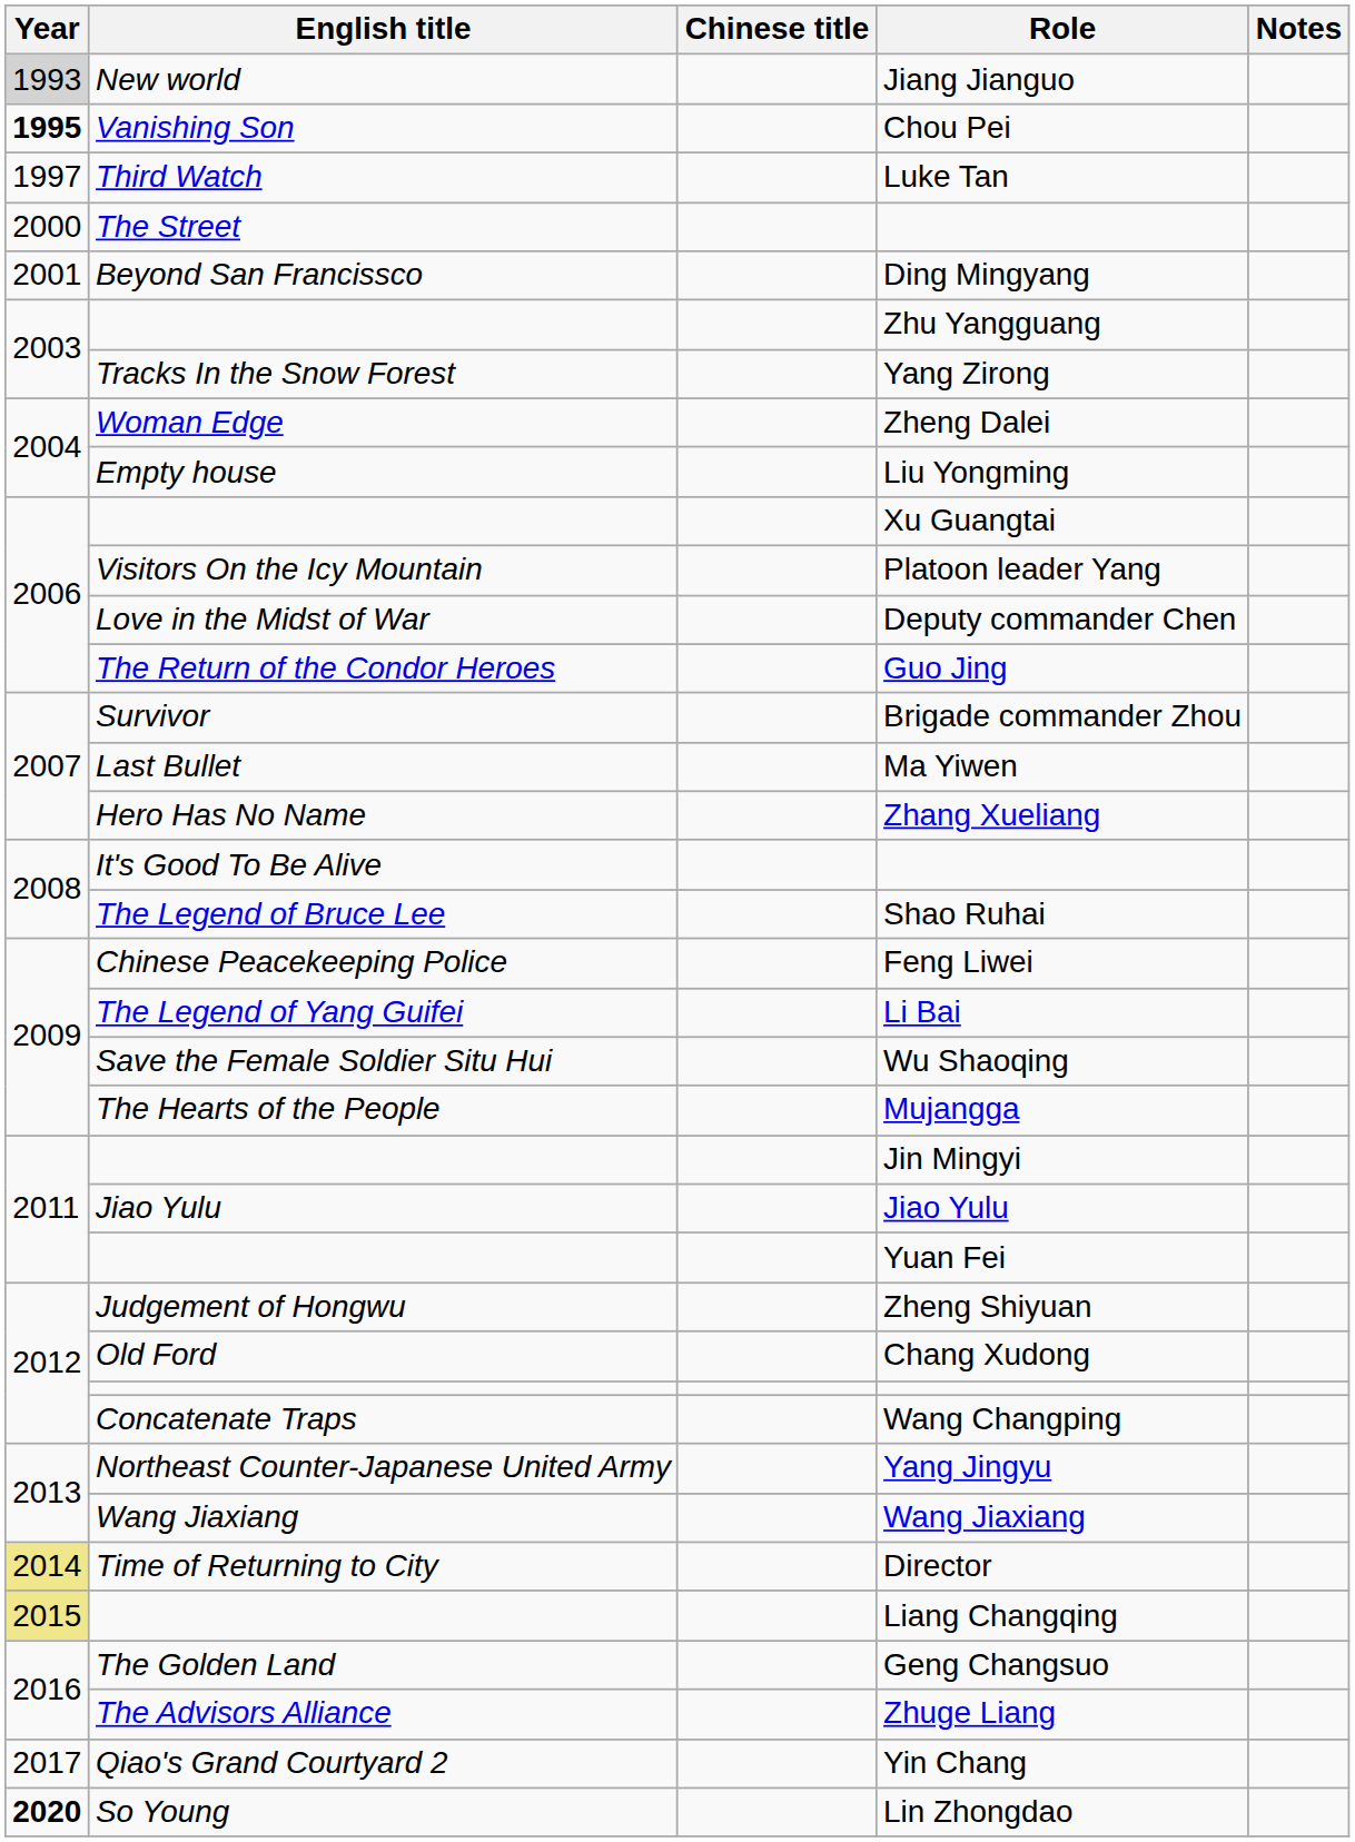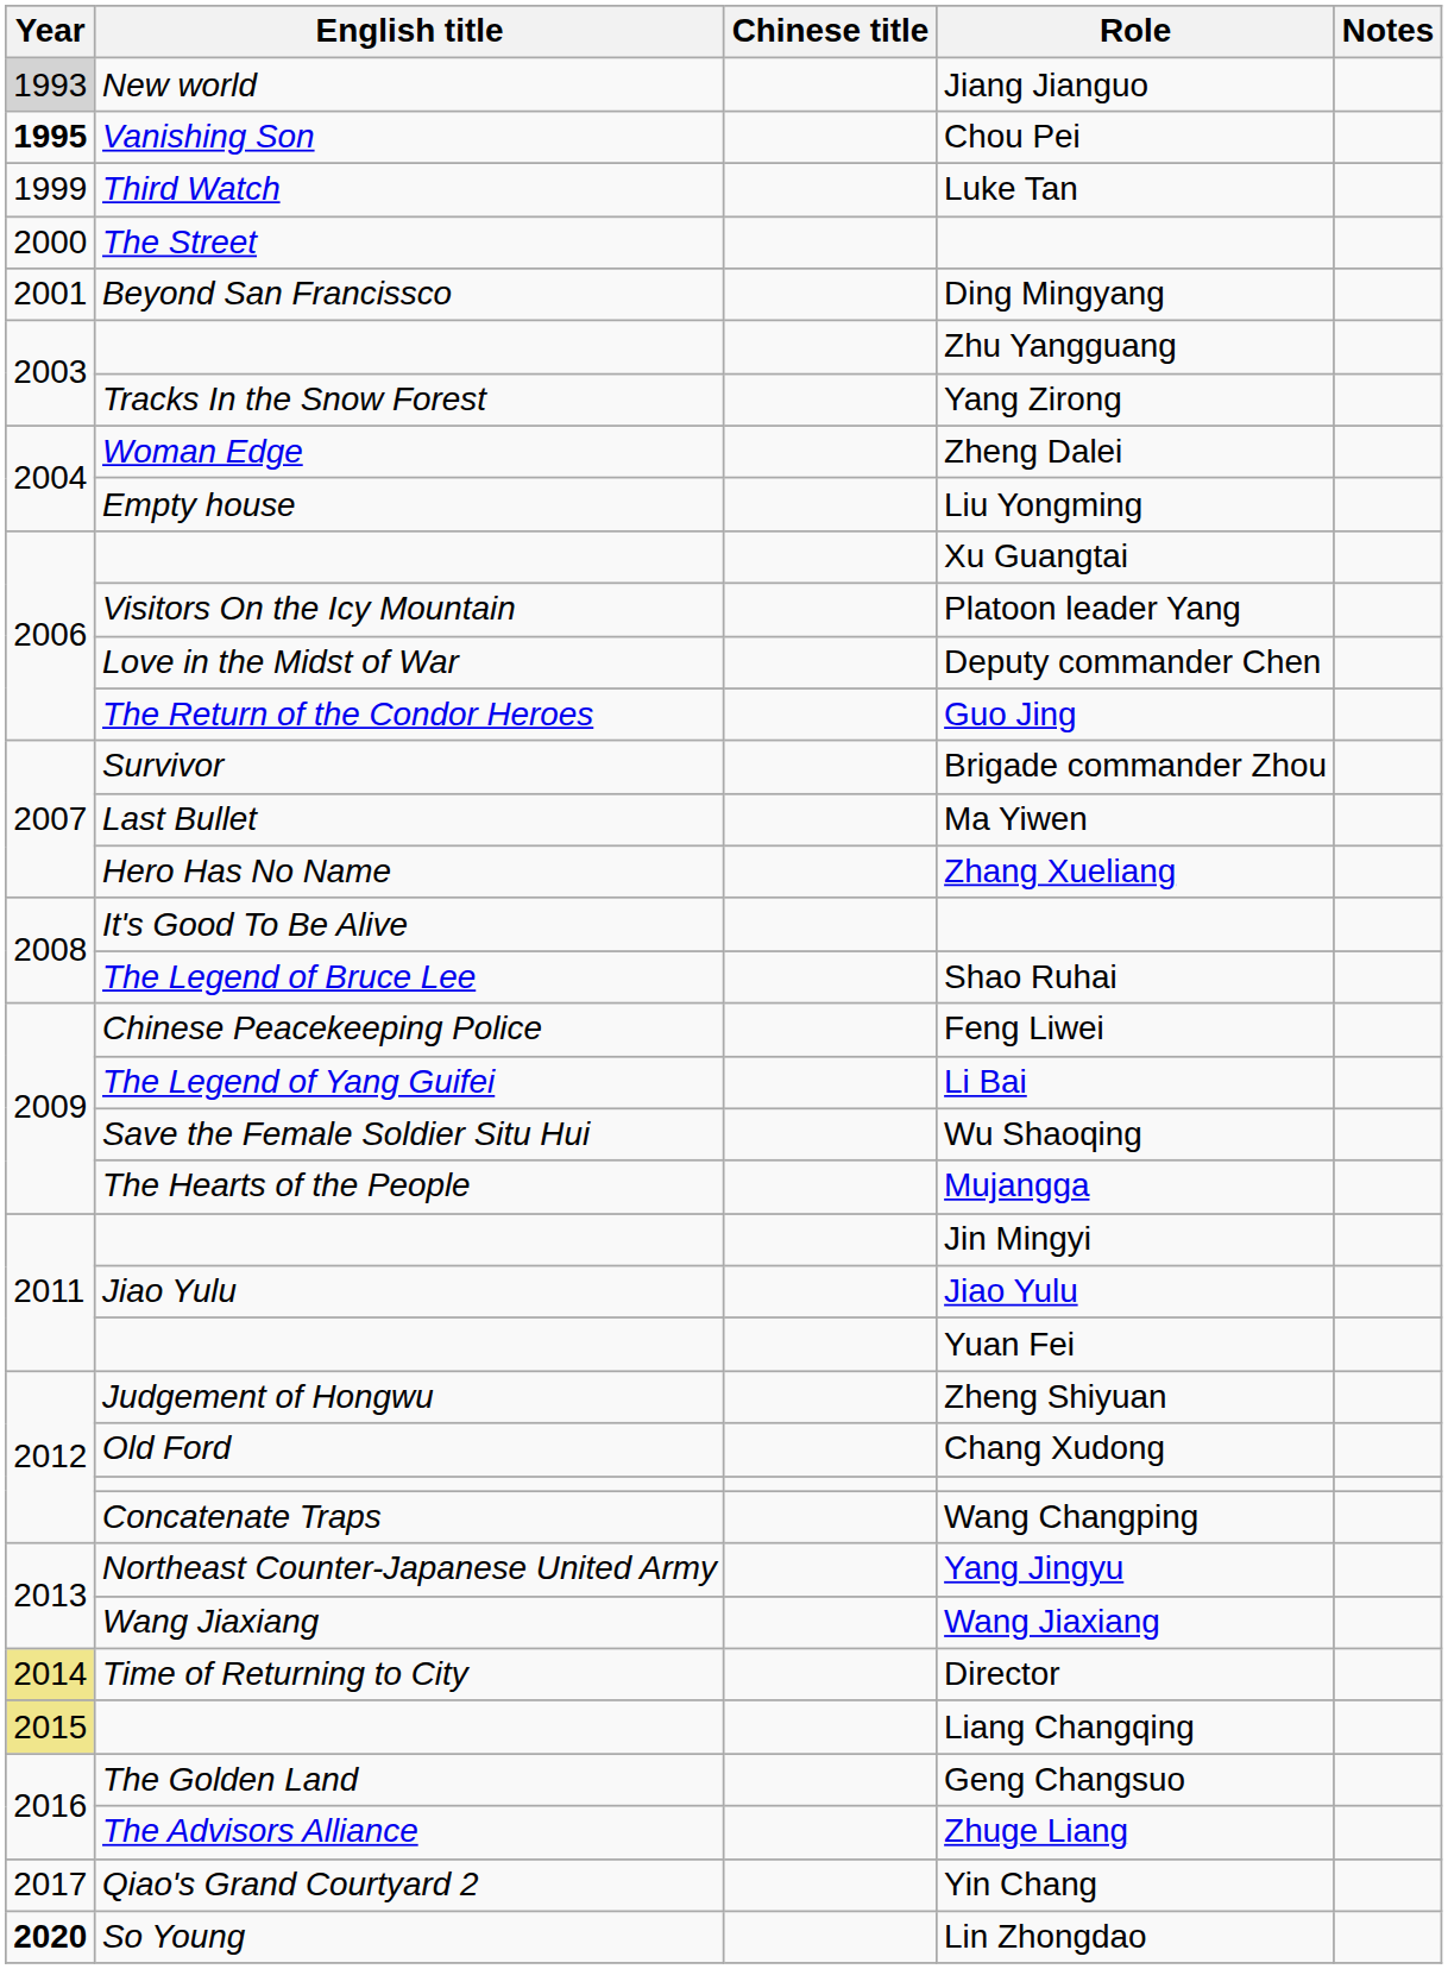 <table class="wikitable">
 <tr>
 <th>Year</th>
 <th>English title</th>
 <th>Chinese title</th>
 <th>Role</th>
 <th>Notes</th>
 </tr>
 <tr>
 <td style="background: lightgrey;">1993</td>
 <td><em>New world</em></td>
 <td></td>
 <td>Jiang Jianguo</td>
 <td></td>
 </tr>
 <tr>
 <td><strong>1995</strong></td>
 <td><em><a href='#'>Vanishing Son</a></em></td>
 <td></td>
 <td>Chou Pei</td>
 <td></td>
 </tr>
 <tr>
-<td>1997</td>
+<td>1999</td>
 <td><em><a href='#'>Third Watch</a></em></td>
 <td></td>
 <td>Luke Tan</td>
 <td></td>
 </tr>
 <tr>
 <td>2000</td>
 <td><em><a href='#'>The Street</a></em></td>
 <td></td>
 <td></td>
 <td></td>
 </tr>
 <tr>
 <td>2001</td>
 <td><em>Beyond San Francissco</em></td>
 <td></td>
 <td>Ding Mingyang</td>
 <td></td>
 </tr>
 <tr>
 <td rowspan="2">2003</td>
 <td></td>
 <td></td>
 <td>Zhu Yangguang</td>
 <td></td>
 </tr>
 <tr>
 <td><em>Tracks In the Snow Forest</em></td>
 <td></td>
 <td>Yang Zirong</td>
 <td></td>
 </tr>
 <tr>
 <td rowspan="2">2004</td>
 <td><em><a href='#'>Woman Edge</a></em></td>
 <td></td>
 <td>Zheng Dalei</td>
 <td></td>
 </tr>
 <tr>
 <td><em>Empty house</em></td>
 <td></td>
 <td>Liu Yongming</td>
 <td></td>
 </tr>
 <tr>
 <td rowspan="4">2006</td>
 <td></td>
 <td></td>
 <td>Xu Guangtai</td>
 <td></td>
 </tr>
 <tr>
 <td><em>Visitors On the Icy Mountain</em></td>
 <td></td>
 <td>Platoon leader Yang</td>
 <td></td>
 </tr>
 <tr>
 <td><em>Love in the Midst of War</em></td>
 <td></td>
 <td>Deputy commander Chen</td>
 <td></td>
 </tr>
 <tr>
 <td><em><a href='#'>The Return of the Condor Heroes</a></em></td>
 <td></td>
 <td><a href='#'>Guo Jing</a></td>
 <td></td>
 </tr>
 <tr>
 <td rowspan="3">2007</td>
 <td><em>Survivor</em></td>
 <td></td>
 <td>Brigade commander Zhou</td>
 <td></td>
 </tr>
 <tr>
 <td><em>Last Bullet</em></td>
 <td></td>
 <td>Ma Yiwen</td>
 <td></td>
 </tr>
 <tr>
 <td><em>Hero Has No Name</em></td>
 <td></td>
 <td><a href='#'>Zhang Xueliang</a></td>
 <td></td>
 </tr>
 <tr>
 <td rowspan="2">2008</td>
 <td><em>It's Good To Be Alive</em></td>
 <td></td>
 <td></td>
 <td></td>
 </tr>
 <tr>
 <td><em><a href='#'>The Legend of Bruce Lee</a></em></td>
 <td></td>
 <td>Shao Ruhai</td>
 <td></td>
 </tr>
 <tr>
 <td rowspan="4">2009</td>
 <td><em>Chinese Peacekeeping Police</em></td>
 <td></td>
 <td>Feng Liwei</td>
 <td></td>
 </tr>
 <tr>
 <td><em><a href='#'>The Legend of Yang Guifei</a></em></td>
 <td></td>
 <td><a href='#'>Li Bai</a></td>
 <td></td>
 </tr>
 <tr>
 <td><em>Save the Female Soldier Situ Hui</em></td>
 <td></td>
 <td>Wu Shaoqing</td>
 <td></td>
 </tr>
 <tr>
 <td><em>The Hearts of the People</em></td>
 <td></td>
 <td><a href='#'>Mujangga</a></td>
 <td></td>
 </tr>
 <tr>
 <td rowspan="3">2011</td>
 <td></td>
 <td></td>
 <td>Jin Mingyi</td>
 <td></td>
 </tr>
 <tr>
 <td><em>Jiao Yulu</em></td>
 <td></td>
 <td><a href='#'>Jiao Yulu</a></td>
 <td></td>
 </tr>
 <tr>
 <td></td>
 <td></td>
 <td>Yuan Fei</td>
 <td></td>
 </tr>
 <tr>
 <td rowspan="4">2012</td>
 <td><em>Judgement of Hongwu</em></td>
 <td></td>
 <td>Zheng Shiyuan</td>
 <td></td>
 </tr>
 <tr>
 <td><em>Old Ford</em></td>
 <td></td>
 <td>Chang Xudong</td>
 <td></td>
 </tr>
 <tr>
 <td></td>
 <td></td>
 <td></td>
 <td></td>
 </tr>
 <tr>
 <td><em>Concatenate Traps</em></td>
 <td></td>
 <td>Wang Changping</td>
 <td></td>
 </tr>
 <tr>
 <td rowspan="2">2013</td>
 <td><em>Northeast Counter-Japanese United Army</em></td>
 <td></td>
 <td><a href='#'>Yang Jingyu</a></td>
 <td></td>
 </tr>
 <tr>
 <td><em>Wang Jiaxiang</em></td>
 <td></td>
 <td><a href='#'>Wang Jiaxiang</a></td>
 <td></td>
 </tr>
 <tr>
 <td style="background: khaki;">2014</td>
 <td><em>Time of Returning to City</em></td>
 <td></td>
 <td>Director</td>
 <td></td>
 </tr>
 <tr>
 <td style="background: khaki;">2015</td>
 <td></td>
 <td></td>
 <td>Liang Changqing</td>
 <td></td>
 </tr>
 <tr>
 <td rowspan="2">2016</td>
 <td><em>The Golden Land</em></td>
 <td></td>
 <td>Geng Changsuo</td>
 <td></td>
 </tr>
 <tr>
 <td><em><a href='#'>The Advisors Alliance</a></em></td>
 <td></td>
 <td><a href='#'>Zhuge Liang</a></td>
 <td></td>
 </tr>
 <tr>
 <td>2017</td>
 <td><em>Qiao's Grand Courtyard 2</em></td>
 <td></td>
 <td>Yin Chang</td>
 <td></td>
 </tr>
 <tr>
 <td><strong>2020</strong></td>
 <td><em>So Young</em></td>
 <td></td>
 <td>Lin Zhongdao</td>
 <td></td>
 </tr>
 </table>
